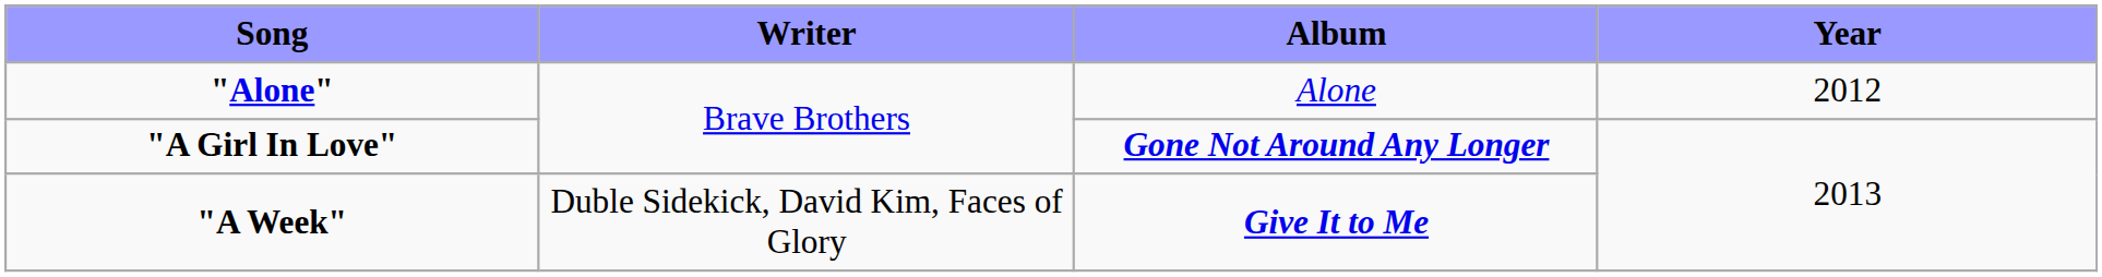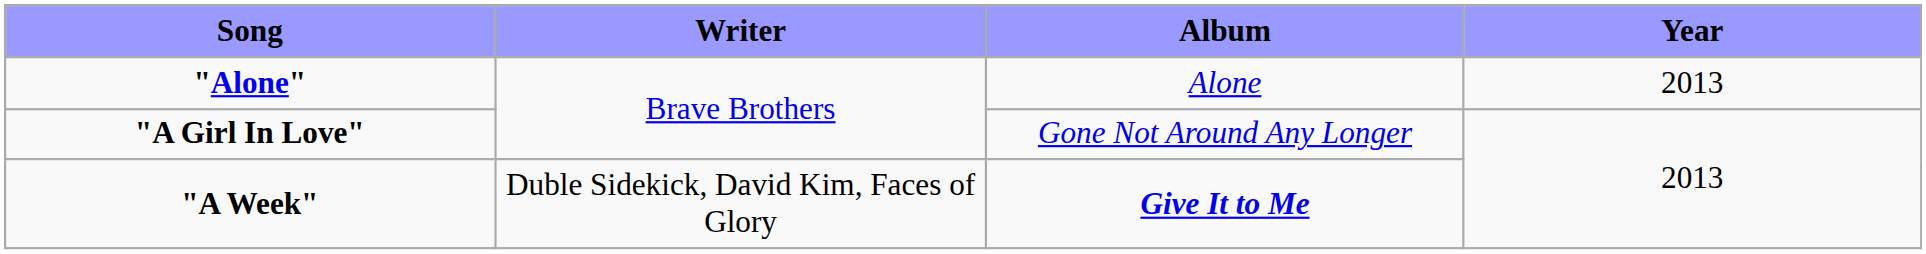 <table class="wikitable" style="margin:0.5em auto; clear:both; font-size:.9em; text-align:center; width:100%">
 <tr>
 <th style="width:500px; background:#99f;">Song</th>
 <th style="width:500px; background:#99f;">Writer</th>
 <th style="width:500px; background:#99f;">Album</th>
 <th style="width:500px; background:#99f;">Year</th>
 </tr>
 <tr>
 <td><strong>"<a href='#'>Alone</a>"</strong></td>
 <td rowspan=2><a href='#'>Brave Brothers</a></td>
 <td><em><a href='#'>Alone</a></em></td>
-<td>2012</td>
+<td>2013</td>
 </tr>
 <tr>
 <td><strong>"A Girl In Love"</strong></td>
-<td><strong><em><a href='#'>Gone Not Around Any Longer</a></em></strong></td>
+<td><em><a href='#'>Gone Not Around Any Longer</a></em></td>
 <td rowspan=2>2013</td>
 </tr>
 <tr>
 <td><strong>"A Week"</strong></td>
 <td>Duble Sidekick, David Kim, Faces of Glory</td>
 <td><strong><em><a href='#'>Give It to Me</a></em></strong></td>
 </tr>
 </table>
